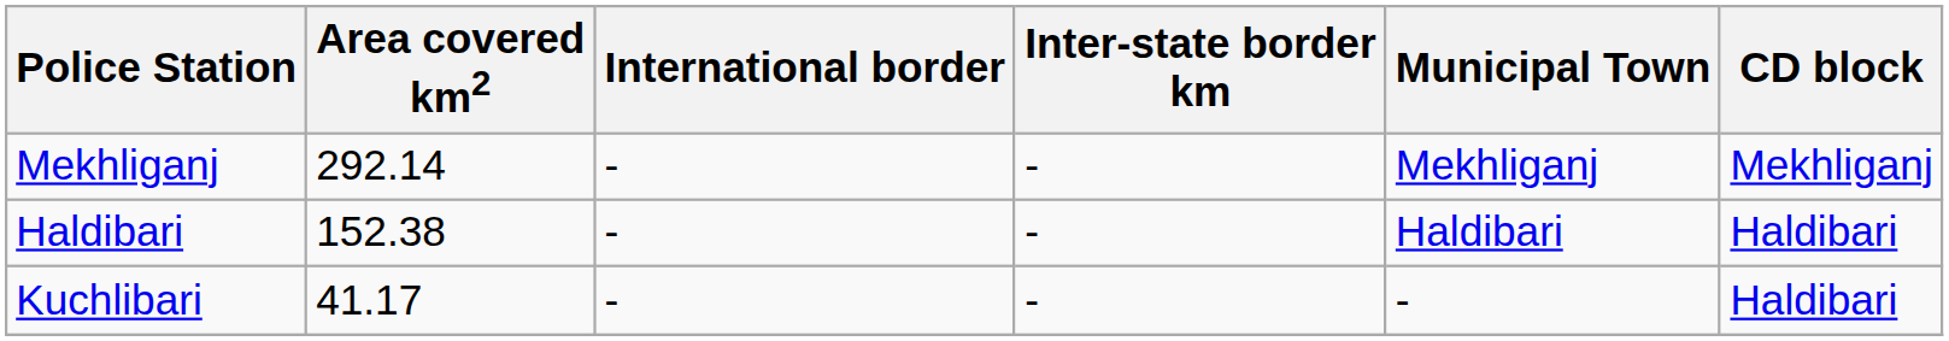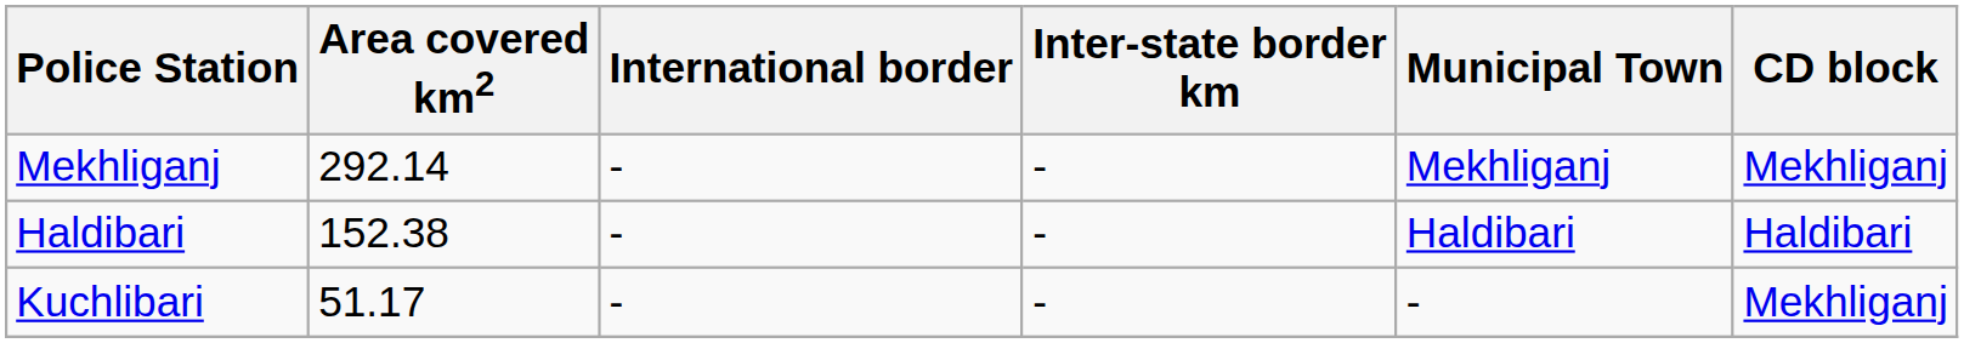 <table class="wikitable sortable">
 <tr>
 <th>Police Station</th>
 <th>Area covered<br>km<sup>2</sup></th>
 <th>International border<br></th>
 <th>Inter-state border<br>km</th>
 <th>Municipal Town</th>
 <th>CD block</th>
 </tr>
 <tr>
 <td><a href='#'>Mekhliganj</a></td>
 <td>292.14</td>
 <td>-</td>
 <td>-</td>
 <td><a href='#'>Mekhliganj</a></td>
 <td><a href='#'>Mekhliganj</a></td>
 </tr>
 <tr>
 <td><a href='#'>Haldibari</a></td>
 <td>152.38</td>
 <td>-</td>
 <td>-</td>
 <td><a href='#'>Haldibari</a></td>
 <td><a href='#'>Haldibari</a></td>
 </tr>
 <tr>
 <td><a href='#'>Kuchlibari</a></td>
-<td>41.17</td>
+<td>51.17</td>
 <td>-</td>
 <td>-</td>
 <td>-</td>
-<td><a href='#'>Haldibari</a></td>
+<td><a href='#'>Mekhliganj</a></td>
 </tr>
 <tr>
 </tr>
 </table>
